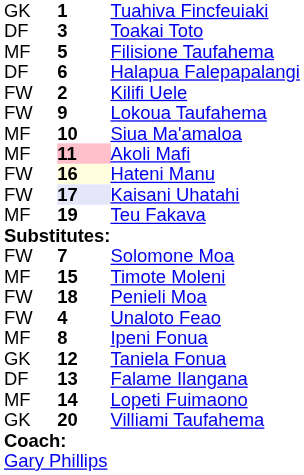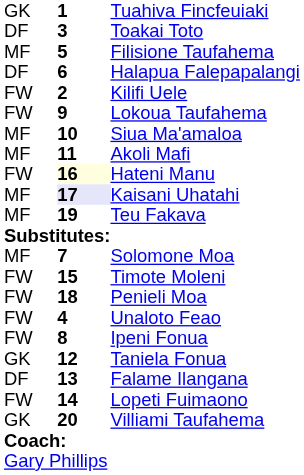 <table style="font-size:90%; margin:0.2em auto;" cellspacing="0" cellpadding="0">
 <tr>
 <th width="25"></th>
 <th width="25"></th>
 </tr>
 <tr>
 <td>GK</td>
 <td><strong>1</strong></td>
 <td><a href='#'>Tuahiva Fincfeuiaki</a></td>
 </tr>
 <tr>
 <td>DF</td>
 <td><strong>3</strong></td>
 <td><a href='#'>Toakai Toto</a></td>
 <td></td>
 <td></td>
 </tr>
 <tr>
 <td>MF</td>
 <td><strong>5</strong></td>
 <td><a href='#'>Filisione Taufahema</a></td>
 <td></td>
 <td></td>
 </tr>
 <tr>
 <td>DF</td>
 <td><strong>6</strong></td>
 <td><a href='#'>Halapua Falepapalangi</a></td>
 </tr>
 <tr>
 <td>FW</td>
 <td><strong>2</strong></td>
 <td><a href='#'>Kilifi Uele</a></td>
 </tr>
 <tr>
 <td>FW</td>
 <td><strong>9</strong></td>
 <td><a href='#'>Lokoua Taufahema</a></td>
 <td></td>
 <td></td>
 </tr>
 <tr>
 <td>MF</td>
 <td><strong>10</strong></td>
 <td><a href='#'>Siua Ma'amaloa</a></td>
 </tr>
 <tr>
 <td>MF</td>
-<td style="background: pink;"><strong>11</strong></td>
+<td><strong>11</strong></td>
 <td><a href='#'>Akoli Mafi</a></td>
 </tr>
 <tr>
 <td>FW</td>
 <td style="background: lightyellow;"><strong>16</strong></td>
 <td><a href='#'>Hateni Manu</a></td>
 </tr>
 <tr>
-<td>FW</td>
+<td>MF</td>
 <td style="background: lavender;"><strong>17</strong></td>
 <td><a href='#'>Kaisani Uhatahi</a></td>
 </tr>
 <tr>
 <td>MF</td>
 <td><strong>19</strong></td>
 <td><a href='#'>Teu Fakava</a></td>
 </tr>
 <tr>
 <td colspan=2><strong>Substitutes:</strong></td>
 </tr>
 <tr>
-<td>FW</td>
+<td>MF</td>
 <td><strong>7</strong></td>
 <td><a href='#'>Solomone Moa</a></td>
 <td></td>
 <td></td>
 </tr>
 <tr>
-<td>MF</td>
+<td>FW</td>
 <td><strong>15</strong></td>
 <td><a href='#'>Timote Moleni</a></td>
 <td></td>
 <td></td>
 </tr>
 <tr>
 <td>FW</td>
 <td><strong>18</strong></td>
 <td><a href='#'>Penieli Moa</a></td>
 <td></td>
 <td></td>
 </tr>
 <tr>
 <td>FW</td>
 <td><strong>4</strong></td>
 <td><a href='#'>Unaloto Feao</a></td>
 </tr>
 <tr>
-<td>MF</td>
+<td>FW</td>
 <td><strong>8</strong></td>
 <td><a href='#'>Ipeni Fonua</a></td>
 </tr>
 <tr>
 <td>GK</td>
 <td><strong>12</strong></td>
 <td><a href='#'>Taniela Fonua</a></td>
 </tr>
 <tr>
 <td>DF</td>
 <td><strong>13</strong></td>
 <td><a href='#'>Falame Ilangana</a></td>
 </tr>
 <tr>
-<td>MF</td>
+<td>FW</td>
 <td><strong>14</strong></td>
 <td><a href='#'>Lopeti Fuimaono</a></td>
 </tr>
 <tr>
 <td>GK</td>
 <td><strong>20</strong></td>
 <td><a href='#'>Villiami Taufahema</a></td>
 </tr>
 <tr>
 <td colspan=3><strong>Coach:</strong></td>
 </tr>
 <tr>
 <td colspan=4> <a href='#'>Gary Phillips</a></td>
 </tr>
 </table>
